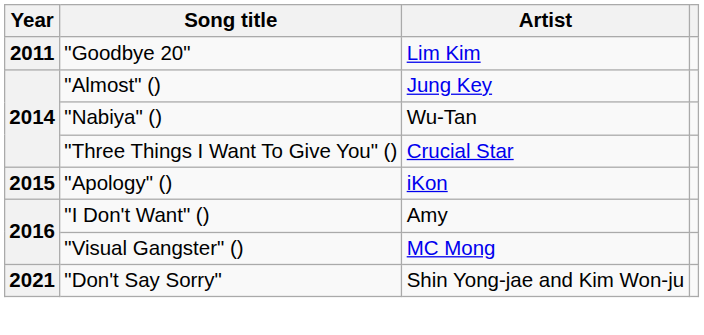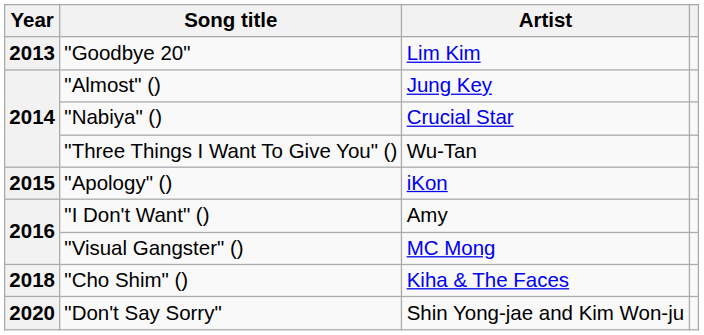 <table class="wikitable plainrowheaders sortable">
 <tr>
 <th scope="col">Year</th>
 <th scope="col">Song title</th>
 <th scope="col">Artist</th>
 <th scope="col" class="unsortable"></th>
 </tr>
 <tr>
-<th scope="row">2011</th>
+<th scope="row">2013</th>
 <td>"Goodbye 20"</td>
 <td><a href='#'>Lim Kim</a></td>
 <td style="text-align:center"></td>
 </tr>
 <tr>
 <th scope="row" rowspan="3">2014</th>
 <td>"Almost" ()</td>
 <td><a href='#'>Jung Key</a></td>
 <td style="text-align:center"></td>
 </tr>
 <tr>
 <td>"Nabiya" ()</td>
-<td>Wu-Tan</td>
+<td><a href='#'>Crucial Star</a></td>
 <td style="text-align:center"></td>
 </tr>
 <tr>
 <td>"Three Things I Want To Give You" ()</td>
-<td><a href='#'>Crucial Star</a></td>
+<td>Wu-Tan</td>
 <td style="text-align:center"></td>
 </tr>
 <tr>
 <th scope="row">2015</th>
 <td>"Apology" ()</td>
 <td><a href='#'>iKon</a></td>
 <td style="text-align:center"></td>
 </tr>
 <tr>
 <th scope="row" rowspan="2">2016</th>
 <td>"I Don't Want" ()</td>
 <td>Amy</td>
 <td style="text-align:center"></td>
 </tr>
 <tr>
 <td>"Visual Gangster" ()</td>
 <td><a href='#'>MC Mong</a></td>
 <td style="text-align:center"></td>
 </tr>
 <tr>
-<th scope="row">2021</th>
+<th scope="row">2018</th>
+<td>"Cho Shim" ()</td>
+<td><a href='#'>Kiha & The Faces</a></td>
+<td style="text-align:center"></td>
+</tr>
+<tr>
+<th scope="row">2020</th>
 <td>"Don't Say Sorry"</td>
 <td>Shin Yong-jae and Kim Won-ju</td>
 <td style="text-align:center"></td>
 </tr>
 </table>
